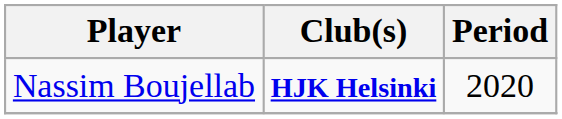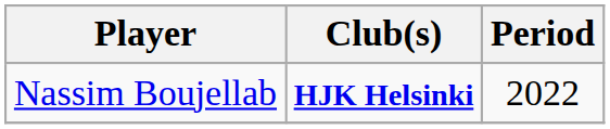 <table class="wikitable collapsible collapsed" style="text-align:center">
 <tr>
 <th scope="col">Player</th>
 <th scope="col" class="unsortable">Club(s)</th>
 <th scope="col">Period</th>
 </tr>
 <tr>
 <td align="left"><a href='#'>Nassim Boujellab</a></td>
 <td><strong><small><a href='#'>HJK Helsinki</a></small></strong></td>
-<td>2020</td>
+<td>2022</td>
 </tr>
 <tr>
 </tr>
 </table>
